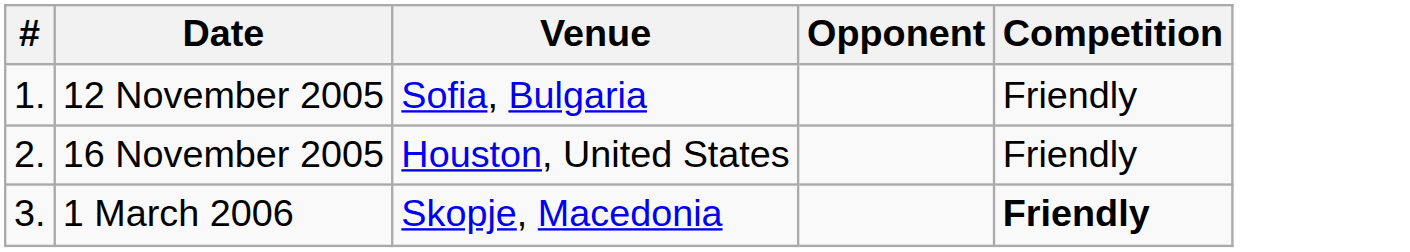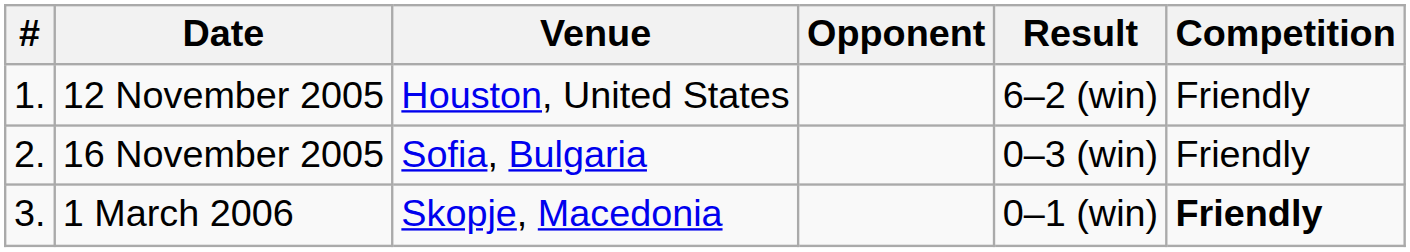 <table class="wikitable">
 <tr>
 <th>#</th>
 <th>Date</th>
 <th>Venue</th>
 <th>Opponent</th>
+<th>Result</th>
 <th>Competition</th>
 </tr>
 <tr>
 <td>1.</td>
 <td>12 November 2005</td>
-<td><a href='#'>Sofia</a>, <a href='#'>Bulgaria</a></td>
+<td><a href='#'>Houston</a>, United States</td>
 <td></td>
+<td>6–2 (win)</td>
 <td>Friendly</td>
 </tr>
 <tr>
 <td>2.</td>
 <td>16 November 2005</td>
-<td><a href='#'>Houston</a>, United States</td>
+<td><a href='#'>Sofia</a>, <a href='#'>Bulgaria</a></td>
 <td></td>
+<td>0–3 (win)</td>
 <td>Friendly</td>
 </tr>
 <tr>
 <td>3.</td>
 <td>1 March 2006</td>
 <td><a href='#'>Skopje</a>, <a href='#'>Macedonia</a></td>
 <td></td>
+<td>0–1 (win)</td>
 <td><strong>Friendly</strong></td>
 </tr>
 </table>
